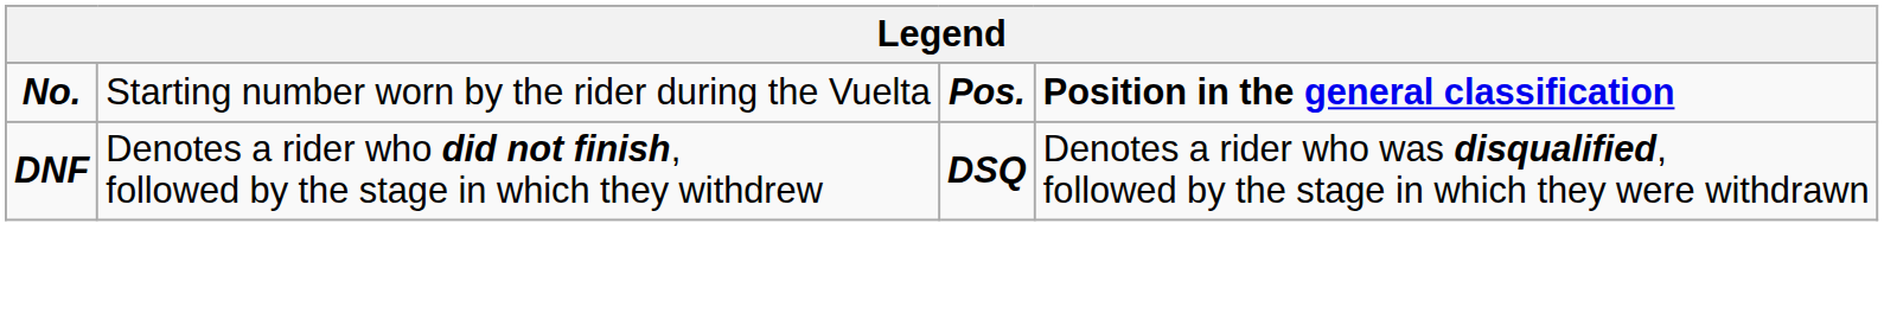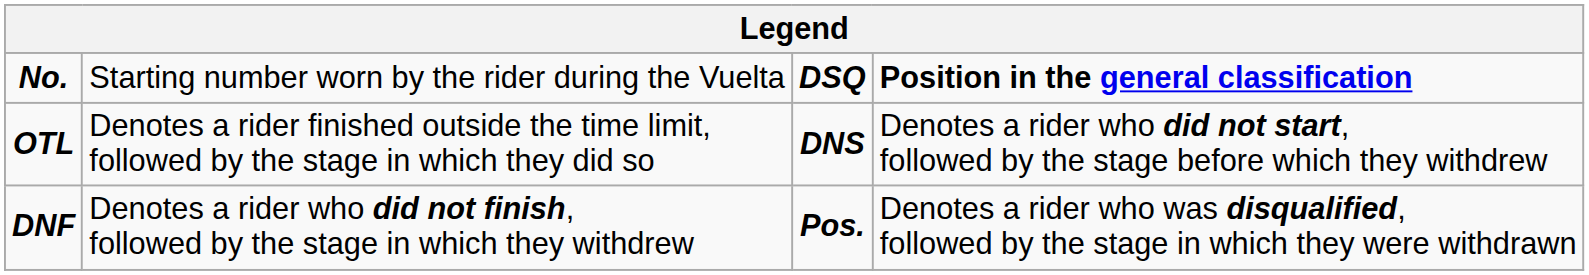 <table class="wikitable">
 <tr>
 <th colspan=4>Legend</th>
 </tr>
 <tr>
 <td align=center><strong><em>No.</em></strong></td>
 <td>Starting number worn by the rider during the Vuelta</td>
-<td align=center><strong><em>Pos.</em></strong></td>
+<td align=center><strong><em>DSQ</em></strong></td>
 <td><strong>Position in the <a href='#'>general classification</a></strong></td>
+</tr>
+<tr>
+<td align=center><strong><em>OTL</em></strong></td>
+<td>Denotes a rider finished outside the time limit,<br>followed by the stage in which they did so</td>
+<td align=center><strong><em>DNS</em></strong></td>
+<td>Denotes a rider who <strong><em>did not start</em></strong>,<br>followed by the stage before which they withdrew</td>
 </tr>
 <tr>
 <td align=center><strong><em>DNF</em></strong></td>
 <td>Denotes a rider who <strong><em>did not finish</em></strong>,<br>followed by the stage in which they withdrew</td>
-<td align=center><strong><em>DSQ</em></strong></td>
+<td align=center><strong><em>Pos.</em></strong></td>
 <td>Denotes a rider who was <strong><em>disqualified</em></strong>,<br>followed by the stage in which they were withdrawn</td>
 </tr>
 </table>
